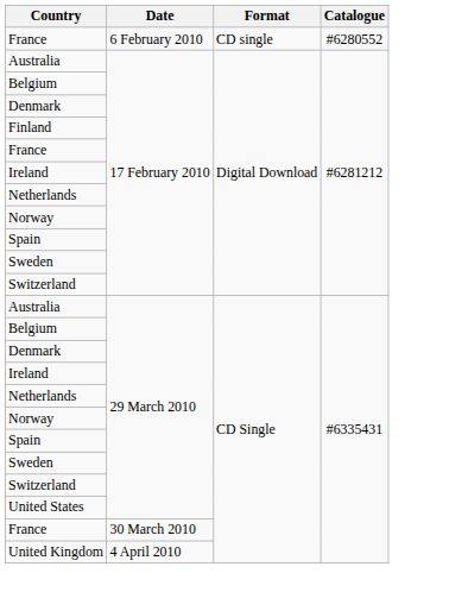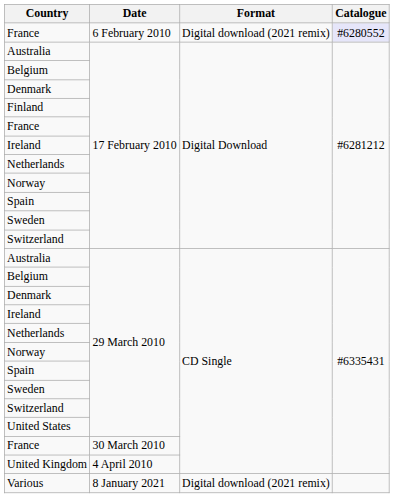 <table class="wikitable">
 <tr>
 <th>Country</th>
 <th>Date</th>
 <th>Format</th>
 <th>Catalogue</th>
 </tr>
 <tr>
 <td>France</td>
 <td>6 February 2010</td>
-<td>CD single</td>
-<td style="text-align:center;">#6280552</td>
+<td>Digital download (2021 remix)</td>
+<td style="background: lavender; text-align:center;">#6280552</td>
 </tr>
 <tr>
 <td>Australia</td>
 <td rowspan="11">17 February 2010</td>
 <td rowspan="11">Digital Download</td>
 <td rowspan="11" style="text-align:center;">#6281212</td>
 </tr>
 <tr>
 <td>Belgium</td>
 </tr>
 <tr>
 <td>Denmark</td>
 </tr>
 <tr>
 <td>Finland</td>
 </tr>
 <tr>
 <td>France</td>
 </tr>
 <tr>
 <td>Ireland</td>
 </tr>
 <tr>
 <td>Netherlands</td>
 </tr>
 <tr>
 <td>Norway</td>
 </tr>
 <tr>
 <td>Spain</td>
 </tr>
 <tr>
 <td>Sweden</td>
 </tr>
 <tr>
 <td>Switzerland</td>
 </tr>
 <tr>
 <td>Australia</td>
 <td rowspan="10">29 March 2010</td>
 <td rowspan="12">CD Single</td>
 <td rowspan="12" style="text-align:center;">#6335431</td>
 </tr>
 <tr>
 <td>Belgium</td>
 </tr>
 <tr>
 <td>Denmark</td>
 </tr>
 <tr>
 <td>Ireland</td>
 </tr>
 <tr>
 <td>Netherlands</td>
 </tr>
 <tr>
 <td>Norway</td>
 </tr>
 <tr>
 <td>Spain</td>
 </tr>
 <tr>
 <td>Sweden</td>
 </tr>
 <tr>
 <td>Switzerland</td>
 </tr>
 <tr>
 <td>United States</td>
 </tr>
 <tr>
 <td>France</td>
 <td>30 March 2010</td>
 </tr>
 <tr>
 <td>United Kingdom</td>
 <td>4 April 2010</td>
 </tr>
+<tr>
+<td>Various</td>
+<td>8 January 2021</td>
+<td>Digital download (2021 remix)</td>
+<td></td>
+</tr>
 </table>
